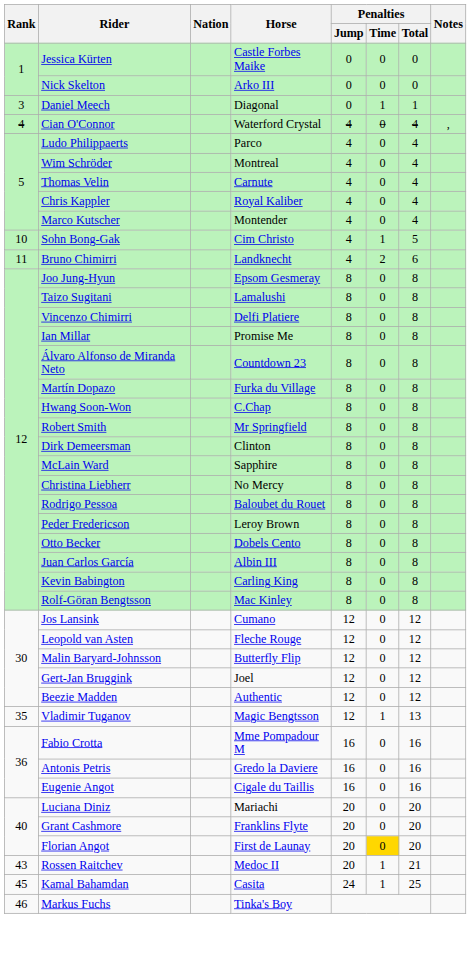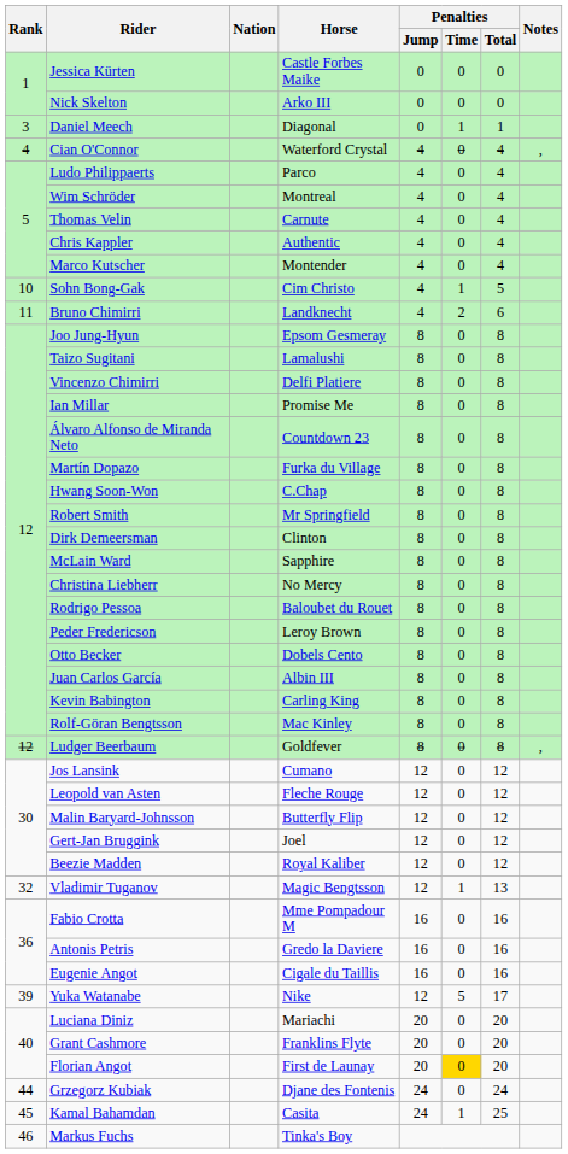 <table class="wikitable sortable" style="text-align:center">
 <tr>
 <th rowspan=2>Rank</th>
 <th rowspan=2>Rider</th>
 <th rowspan=2>Nation</th>
 <th rowspan=2>Horse</th>
 <th colspan=3>Penalties</th>
 <th rowspan=2>Notes</th>
 </tr>
 <tr>
 <th>Jump</th>
 <th>Time</th>
 <th>Total</th>
 </tr>
 <tr bgcolor=bbf3bb>
 <td rowspan=2>1</td>
 <td align=left><a href='#'>Jessica Kürten</a></td>
 <td align=left></td>
 <td align=left><a href='#'>Castle Forbes Maike</a></td>
 <td>0</td>
 <td>0</td>
 <td>0</td>
 <td></td>
 </tr>
 <tr bgcolor=bbf3bb>
 <td align=left><a href='#'>Nick Skelton</a></td>
 <td align=left></td>
 <td align=left><a href='#'>Arko III</a></td>
 <td>0</td>
 <td>0</td>
 <td>0</td>
 <td></td>
 </tr>
 <tr bgcolor=bbf3bb>
 <td>3</td>
 <td align=left><a href='#'>Daniel Meech</a></td>
 <td align=left></td>
 <td align=left>Diagonal</td>
 <td>0</td>
 <td>1</td>
 <td>1</td>
 <td></td>
 </tr>
 <tr bgcolor=bbf3bb>
 <td><s>4</s></td>
 <td align=left><a href='#'>Cian O'Connor</a></td>
 <td align=left></td>
 <td align=left>Waterford Crystal</td>
 <td><s>4</s></td>
 <td><s>0</s></td>
 <td><s>4</s></td>
 <td>, </td>
 </tr>
 <tr bgcolor=bbf3bb>
 <td rowspan=5>5</td>
 <td align=left><a href='#'>Ludo Philippaerts</a></td>
 <td align=left></td>
 <td align=left>Parco</td>
 <td>4</td>
 <td>0</td>
 <td>4</td>
 <td></td>
 </tr>
 <tr bgcolor=bbf3bb>
 <td align=left><a href='#'>Wim Schröder</a></td>
 <td align=left></td>
 <td align=left>Montreal</td>
 <td>4</td>
 <td>0</td>
 <td>4</td>
 <td></td>
 </tr>
 <tr bgcolor=bbf3bb>
 <td align=left><a href='#'>Thomas Velin</a></td>
 <td align=left></td>
 <td align=left><a href='#'>Carnute</a></td>
 <td>4</td>
 <td>0</td>
 <td>4</td>
 <td></td>
 </tr>
 <tr bgcolor=bbf3bb>
 <td align=left><a href='#'>Chris Kappler</a></td>
 <td align=left></td>
-<td align=left><a href='#'>Royal Kaliber</a></td>
+<td align=left><a href='#'>Authentic</a></td>
 <td>4</td>
 <td>0</td>
 <td>4</td>
 <td></td>
 </tr>
 <tr bgcolor=bbf3bb>
 <td align=left><a href='#'>Marco Kutscher</a></td>
 <td align=left></td>
 <td align=left>Montender</td>
 <td>4</td>
 <td>0</td>
 <td>4</td>
 <td></td>
 </tr>
 <tr bgcolor=bbf3bb>
 <td>10</td>
 <td align=left><a href='#'>Sohn Bong-Gak</a></td>
 <td align=left></td>
 <td align=left><a href='#'>Cim Christo</a></td>
 <td>4</td>
 <td>1</td>
 <td>5</td>
 <td></td>
 </tr>
 <tr bgcolor=bbf3bb>
 <td>11</td>
 <td align=left><a href='#'>Bruno Chimirri</a></td>
 <td align=left></td>
 <td align=left><a href='#'>Landknecht</a></td>
 <td>4</td>
 <td>2</td>
 <td>6</td>
 <td></td>
 </tr>
 <tr bgcolor=bbf3bb>
 <td rowspan="17">12</td>
 <td align=left><a href='#'>Joo Jung-Hyun</a></td>
 <td align=left></td>
 <td align=left><a href='#'>Epsom Gesmeray</a></td>
 <td>8</td>
 <td>0</td>
 <td>8</td>
 <td></td>
 </tr>
 <tr bgcolor=bbf3bb>
 <td align=left><a href='#'>Taizo Sugitani</a></td>
 <td align=left></td>
 <td align=left><a href='#'>Lamalushi</a></td>
 <td>8</td>
 <td>0</td>
 <td>8</td>
 <td></td>
 </tr>
 <tr bgcolor=bbf3bb>
 <td align=left><a href='#'>Vincenzo Chimirri</a></td>
 <td align=left></td>
 <td align=left><a href='#'>Delfi Platiere</a></td>
 <td>8</td>
 <td>0</td>
 <td>8</td>
 <td></td>
 </tr>
 <tr bgcolor=bbf3bb>
 <td align=left><a href='#'>Ian Millar</a></td>
 <td align=left></td>
 <td align=left>Promise Me</td>
 <td>8</td>
 <td>0</td>
 <td>8</td>
 <td></td>
 </tr>
 <tr bgcolor=bbf3bb>
 <td align=left><a href='#'>Álvaro Alfonso de Miranda Neto</a></td>
 <td align=left></td>
 <td align=left><a href='#'>Countdown 23</a></td>
 <td>8</td>
 <td>0</td>
 <td>8</td>
 <td></td>
 </tr>
 <tr bgcolor=bbf3bb>
 <td align=left><a href='#'>Martín Dopazo</a></td>
 <td align=left></td>
 <td align=left><a href='#'>Furka du Village</a></td>
 <td>8</td>
 <td>0</td>
 <td>8</td>
 <td></td>
 </tr>
 <tr bgcolor=bbf3bb>
 <td align=left><a href='#'>Hwang Soon-Won</a></td>
 <td align=left></td>
 <td align=left><a href='#'>C.Chap</a></td>
 <td>8</td>
 <td>0</td>
 <td>8</td>
 <td></td>
 </tr>
 <tr bgcolor=bbf3bb>
 <td align=left><a href='#'>Robert Smith</a></td>
 <td align=left></td>
 <td align=left><a href='#'>Mr Springfield</a></td>
 <td>8</td>
 <td>0</td>
 <td>8</td>
 <td></td>
 </tr>
 <tr bgcolor=bbf3bb>
 <td align=left><a href='#'>Dirk Demeersman</a></td>
 <td align=left></td>
 <td align=left>Clinton</td>
 <td>8</td>
 <td>0</td>
 <td>8</td>
 <td></td>
 </tr>
 <tr bgcolor=bbf3bb>
 <td align=left><a href='#'>McLain Ward</a></td>
 <td align=left></td>
 <td align=left>Sapphire</td>
 <td>8</td>
 <td>0</td>
 <td>8</td>
 <td></td>
 </tr>
 <tr bgcolor=bbf3bb>
 <td align=left><a href='#'>Christina Liebherr</a></td>
 <td align=left></td>
 <td align=left>No Mercy</td>
 <td>8</td>
 <td>0</td>
 <td>8</td>
 <td></td>
 </tr>
 <tr bgcolor=bbf3bb>
 <td align=left><a href='#'>Rodrigo Pessoa</a></td>
 <td align=left></td>
 <td align=left><a href='#'>Baloubet du Rouet</a></td>
 <td>8</td>
 <td>0</td>
 <td>8</td>
 <td></td>
 </tr>
 <tr bgcolor=bbf3bb>
 <td align=left><a href='#'>Peder Fredericson</a></td>
 <td align=left></td>
 <td align=left>Leroy Brown</td>
 <td>8</td>
 <td>0</td>
 <td>8</td>
 <td></td>
 </tr>
 <tr bgcolor=bbf3bb>
 <td align=left><a href='#'>Otto Becker</a></td>
 <td align=left></td>
 <td align=left><a href='#'>Dobels Cento</a></td>
 <td>8</td>
 <td>0</td>
 <td>8</td>
 <td></td>
 </tr>
 <tr bgcolor=bbf3bb>
 <td align=left><a href='#'>Juan Carlos García</a></td>
 <td align=left></td>
 <td align=left><a href='#'>Albin III</a></td>
 <td>8</td>
 <td>0</td>
 <td>8</td>
 <td></td>
 </tr>
 <tr bgcolor=bbf3bb>
 <td align=left><a href='#'>Kevin Babington</a></td>
 <td align=left></td>
 <td align=left><a href='#'>Carling King</a></td>
 <td>8</td>
 <td>0</td>
 <td>8</td>
 <td></td>
 </tr>
 <tr bgcolor=bbf3bb>
 <td align=left><a href='#'>Rolf-Göran Bengtsson</a></td>
 <td align=left></td>
 <td align=left><a href='#'>Mac Kinley</a></td>
 <td>8</td>
 <td>0</td>
 <td>8</td>
 <td></td>
 </tr>
+<tr bgcolor=bbf3bb>
+<td><s>12</s></td>
+<td align=left><a href='#'>Ludger Beerbaum</a></td>
+<td align=left></td>
+<td align=left>Goldfever</td>
+<td><s>8</s></td>
+<td><s>0</s></td>
+<td><s>8</s></td>
+<td>, </td>
+</tr>
 <tr>
 <td rowspan=5>30</td>
 <td align=left><a href='#'>Jos Lansink</a></td>
 <td align=left></td>
 <td align=left><a href='#'>Cumano</a></td>
 <td>12</td>
 <td>0</td>
 <td>12</td>
 <td></td>
 </tr>
 <tr>
 <td align=left><a href='#'>Leopold van Asten</a></td>
 <td align=left></td>
 <td align=left><a href='#'>Fleche Rouge</a></td>
 <td>12</td>
 <td>0</td>
 <td>12</td>
 <td></td>
 </tr>
 <tr>
 <td align=left><a href='#'>Malin Baryard-Johnsson</a></td>
 <td align=left></td>
 <td align=left><a href='#'>Butterfly Flip</a></td>
 <td>12</td>
 <td>0</td>
 <td>12</td>
 <td></td>
 </tr>
 <tr>
 <td align=left><a href='#'>Gert-Jan Bruggink</a></td>
 <td align=left></td>
 <td align=left>Joel</td>
 <td>12</td>
 <td>0</td>
 <td>12</td>
 <td></td>
 </tr>
 <tr>
 <td align=left><a href='#'>Beezie Madden</a></td>
 <td align=left></td>
-<td align=left><a href='#'>Authentic</a></td>
+<td align=left><a href='#'>Royal Kaliber</a></td>
 <td>12</td>
 <td>0</td>
 <td>12</td>
 <td></td>
 </tr>
 <tr>
-<td>35</td>
+<td>32</td>
 <td align=left><a href='#'>Vladimir Tuganov</a></td>
 <td align=left></td>
 <td align=left><a href='#'>Magic Bengtsson</a></td>
 <td>12</td>
 <td>1</td>
 <td>13</td>
 <td></td>
 </tr>
 <tr>
 <td rowspan=3>36</td>
 <td align=left><a href='#'>Fabio Crotta</a></td>
 <td align=left></td>
 <td align=left><a href='#'>Mme Pompadour M</a></td>
 <td>16</td>
 <td>0</td>
 <td>16</td>
 <td></td>
 </tr>
 <tr>
 <td align=left><a href='#'>Antonis Petris</a></td>
 <td align=left></td>
 <td align=left><a href='#'>Gredo la Daviere</a></td>
 <td>16</td>
 <td>0</td>
 <td>16</td>
 <td></td>
 </tr>
 <tr>
 <td align=left><a href='#'>Eugenie Angot</a></td>
 <td align=left></td>
 <td align=left><a href='#'>Cigale du Taillis</a></td>
 <td>16</td>
 <td>0</td>
 <td>16</td>
 <td></td>
 </tr>
 <tr>
+<td>39</td>
+<td align=left><a href='#'>Yuka Watanabe</a></td>
+<td align=left></td>
+<td align=left><a href='#'>Nike</a></td>
+<td>12</td>
+<td>5</td>
+<td>17</td>
+<td></td>
+</tr>
+<tr>
 <td rowspan=3>40</td>
 <td align=left><a href='#'>Luciana Diniz</a></td>
 <td align=left></td>
 <td align=left>Mariachi</td>
 <td>20</td>
 <td>0</td>
 <td>20</td>
 <td></td>
 </tr>
 <tr>
 <td align=left><a href='#'>Grant Cashmore</a></td>
 <td align=left></td>
 <td align=left><a href='#'>Franklins Flyte</a></td>
 <td>20</td>
 <td>0</td>
 <td>20</td>
 <td></td>
 </tr>
 <tr>
 <td align=left><a href='#'>Florian Angot</a></td>
 <td align=left></td>
 <td align=left><a href='#'>First de Launay</a></td>
 <td>20</td>
 <td style="background: gold;">0</td>
 <td>20</td>
 <td></td>
 </tr>
 <tr>
-<td>43</td>
-<td align=left><a href='#'>Rossen Raitchev</a></td>
+<td>44</td>
+<td align=left><a href='#'>Grzegorz Kubiak</a></td>
 <td align=left></td>
-<td align=left><a href='#'>Medoc II</a></td>
-<td>20</td>
-<td>1</td>
-<td>21</td>
+<td align=left><a href='#'>Djane des Fontenis</a></td>
+<td>24</td>
+<td>0</td>
+<td>24</td>
 <td></td>
 </tr>
 <tr>
 <td>45</td>
 <td align=left><a href='#'>Kamal Bahamdan</a></td>
 <td align=left></td>
 <td align=left><a href='#'>Casita</a></td>
 <td>24</td>
 <td>1</td>
 <td>25</td>
 <td></td>
 </tr>
 <tr>
 <td>46</td>
 <td align=left><a href='#'>Markus Fuchs</a></td>
 <td align=left></td>
 <td align=left><a href='#'>Tinka's Boy</a></td>
 <td colspan=3 data-sort-value=99></td>
 <td></td>
 </tr>
 </table>
